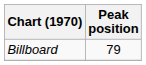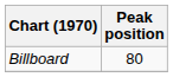 <table class="wikitable">
 <tr>
 <th>Chart (1970)</th>
 <th>Peak<br>position</th>
 </tr>
 <tr>
 <td><em>Billboard</em></td>
-<td align="center">79</td>
+<td align="center">80</td>
 </tr>
 <tr>
 </tr>
 </table>
